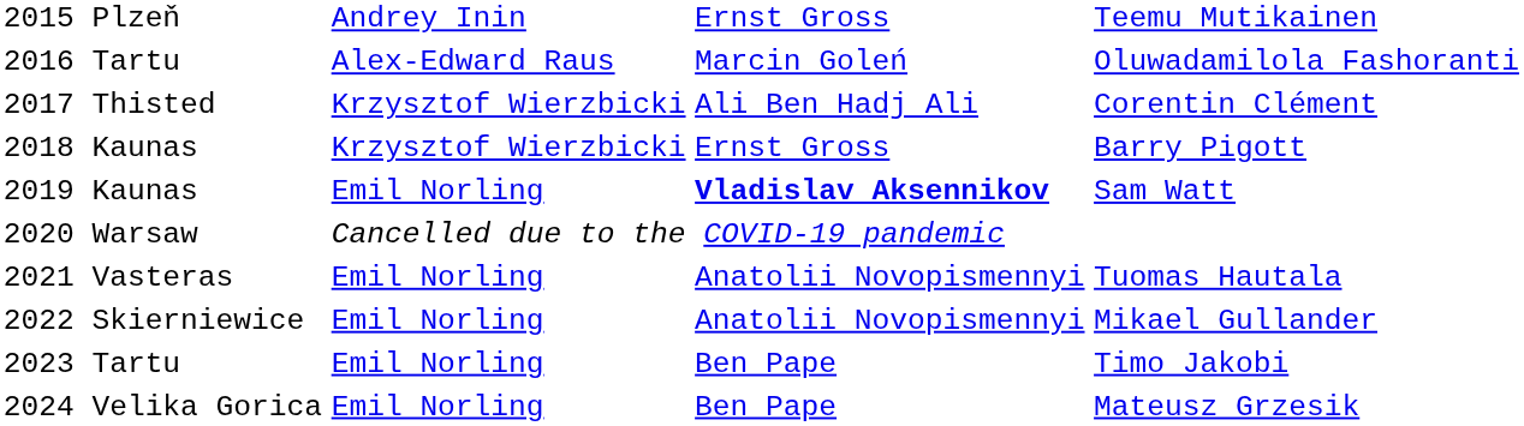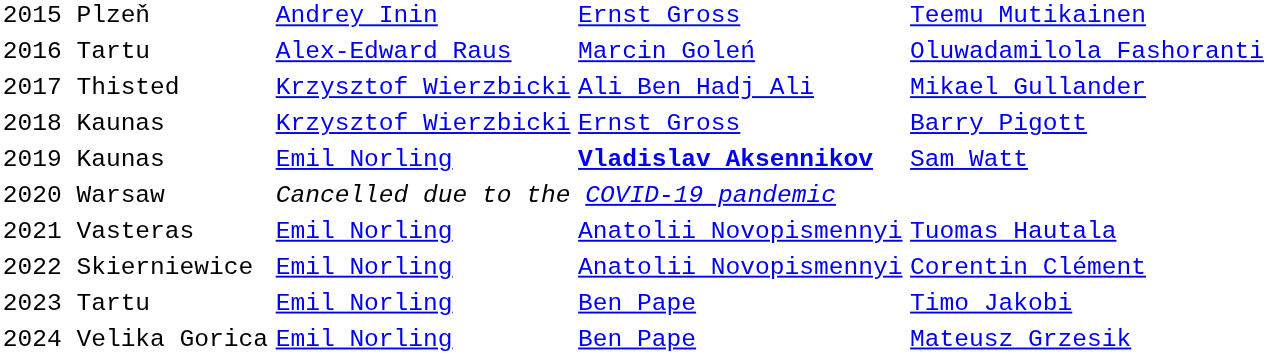 <table>
 <tr>
 <td>2015 Plzeň</td>
 <td> <a href='#'>Andrey Inin</a></td>
 <td> <a href='#'>Ernst Gross</a></td>
 <td> <a href='#'>Teemu Mutikainen</a></td>
 </tr>
 <tr>
 <td>2016 Tartu</td>
 <td> <a href='#'>Alex-Edward Raus</a></td>
 <td> <a href='#'>Marcin Goleń</a></td>
 <td> <a href='#'>Oluwadamilola Fashoranti</a></td>
 </tr>
 <tr>
 <td>2017 Thisted</td>
 <td> <a href='#'>Krzysztof Wierzbicki</a></td>
 <td> <a href='#'>Ali Ben Hadj Ali</a></td>
-<td> <a href='#'>Corentin Clément</a></td>
+<td> <a href='#'>Mikael Gullander</a></td>
 </tr>
 <tr>
 <td>2018 Kaunas</td>
 <td> <a href='#'>Krzysztof Wierzbicki</a></td>
 <td> <a href='#'>Ernst Gross</a></td>
 <td> <a href='#'>Barry Pigott</a></td>
 </tr>
 <tr>
 <td>2019 Kaunas</td>
 <td> <a href='#'>Emil Norling</a></td>
 <td><strong> <a href='#'>Vladislav Aksennikov</a></strong></td>
 <td> <a href='#'>Sam Watt</a></td>
 </tr>
 <tr>
 <td>2020 Warsaw</td>
 <td colspan=3><em>Cancelled due to the <a href='#'>COVID-19 pandemic</a></em></td>
 </tr>
 <tr>
 <td>2021 Vasteras</td>
 <td> <a href='#'>Emil Norling</a></td>
 <td> <a href='#'>Anatolii Novopismennyi</a></td>
 <td> <a href='#'>Tuomas Hautala</a></td>
 </tr>
 <tr>
 <td>2022 Skierniewice</td>
 <td> <a href='#'>Emil Norling</a></td>
 <td> <a href='#'>Anatolii Novopismennyi</a></td>
-<td> <a href='#'>Mikael Gullander</a></td>
+<td> <a href='#'>Corentin Clément</a></td>
 </tr>
 <tr>
 <td>2023 Tartu</td>
 <td> <a href='#'>Emil Norling</a></td>
 <td> <a href='#'>Ben Pape</a></td>
 <td> <a href='#'>Timo Jakobi</a></td>
 </tr>
 <tr>
 <td>2024 Velika Gorica</td>
 <td> <a href='#'>Emil Norling</a></td>
 <td> <a href='#'>Ben Pape</a></td>
 <td> <a href='#'>Mateusz Grzesik</a></td>
 </tr>
 </table>
